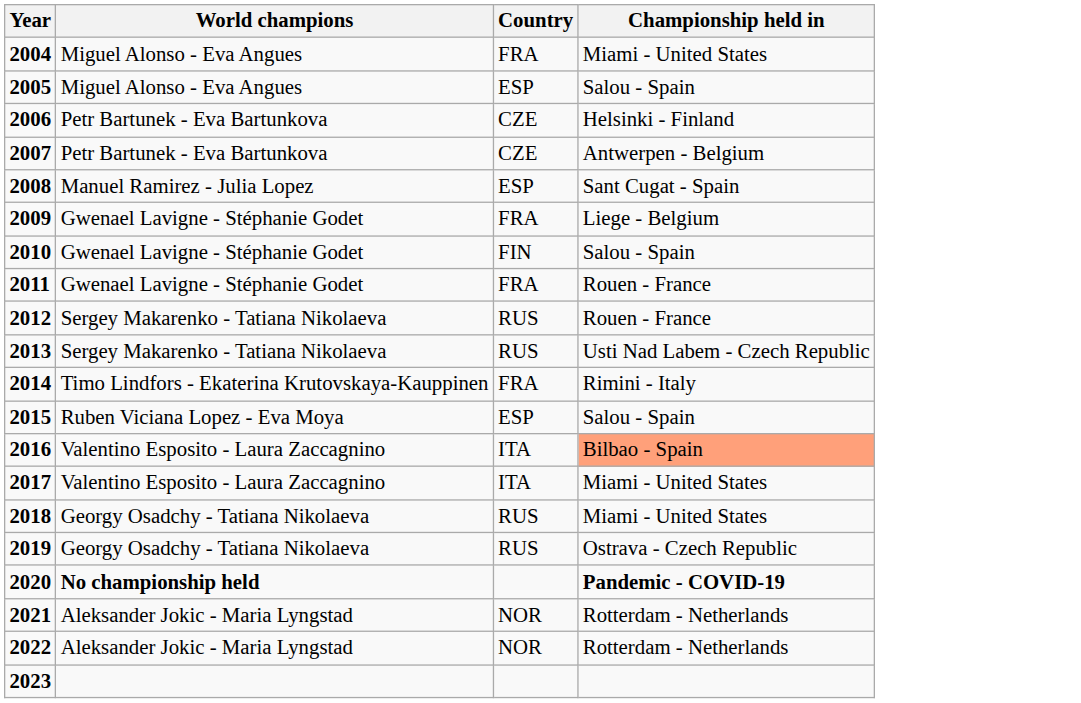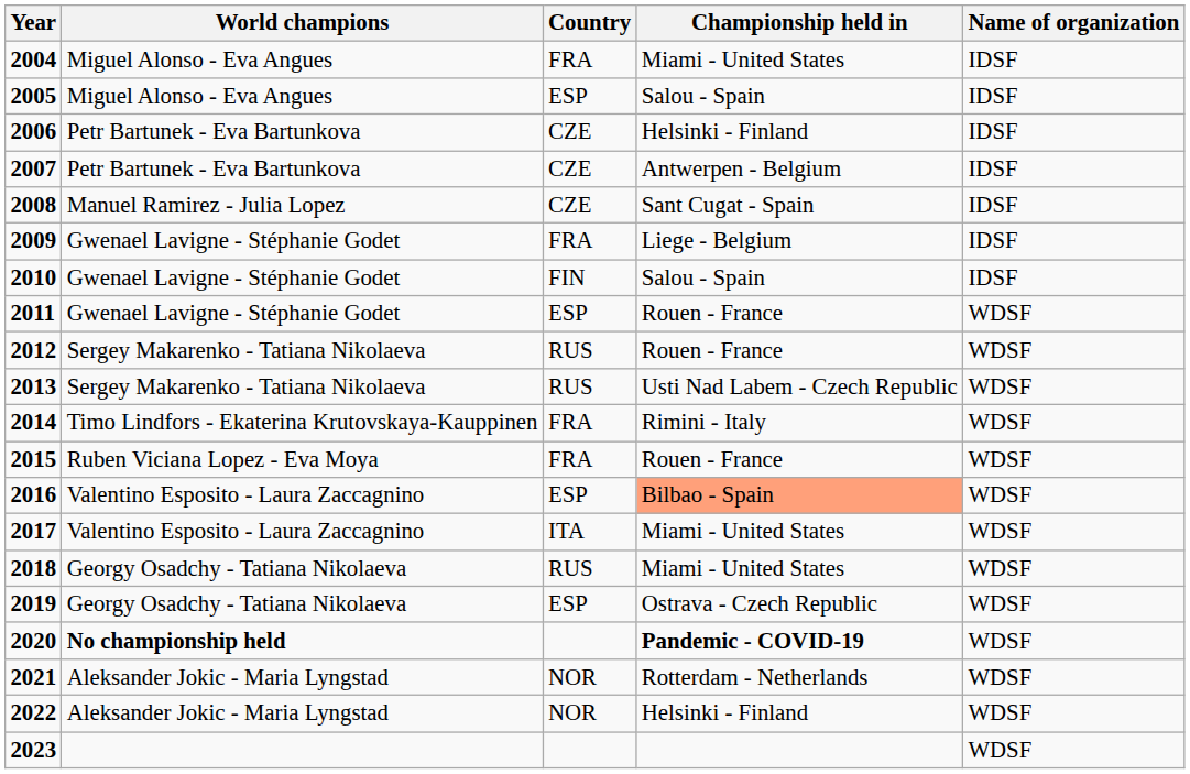 <table class="wikitable">
 <tr>
 <th>Year</th>
 <th>World champions</th>
 <th>Country</th>
 <th>Championship held in</th>
+<th>Name of organization</th>
 </tr>
 <tr>
 <td><strong>2004</strong></td>
 <td>Miguel Alonso - Eva Angues</td>
 <td>FRA</td>
 <td>Miami - United States</td>
+<td>IDSF</td>
 </tr>
 <tr>
 <td><strong>2005</strong></td>
 <td>Miguel Alonso - Eva Angues</td>
 <td>ESP</td>
 <td>Salou - Spain</td>
+<td>IDSF</td>
 </tr>
 <tr>
 <td><strong>2006</strong></td>
 <td>Petr Bartunek - Eva Bartunkova</td>
 <td>CZE</td>
 <td>Helsinki - Finland</td>
+<td>IDSF</td>
 </tr>
 <tr>
 <td><strong>2007</strong></td>
 <td>Petr Bartunek - Eva Bartunkova</td>
 <td>CZE</td>
 <td>Antwerpen - Belgium</td>
+<td>IDSF</td>
 </tr>
 <tr>
 <td><strong>2008</strong></td>
 <td>Manuel Ramirez - Julia Lopez</td>
-<td>ESP</td>
+<td>CZE</td>
 <td>Sant Cugat - Spain</td>
+<td>IDSF</td>
 </tr>
 <tr>
 <td><strong>2009</strong></td>
 <td>Gwenael Lavigne - Stéphanie Godet</td>
 <td>FRA</td>
 <td>Liege - Belgium</td>
+<td>IDSF</td>
 </tr>
 <tr>
 <td><strong>2010</strong></td>
 <td>Gwenael Lavigne - Stéphanie Godet</td>
 <td>FIN</td>
 <td>Salou - Spain</td>
+<td>IDSF</td>
 </tr>
 <tr>
 <td><strong>2011</strong></td>
 <td>Gwenael Lavigne - Stéphanie Godet</td>
-<td>FRA</td>
+<td>ESP</td>
 <td>Rouen - France</td>
+<td>WDSF</td>
 </tr>
 <tr>
 <td><strong>2012</strong></td>
 <td>Sergey Makarenko - Tatiana Nikolaeva</td>
 <td>RUS</td>
 <td>Rouen - France</td>
+<td>WDSF</td>
 </tr>
 <tr>
 <td><strong>2013</strong></td>
 <td>Sergey Makarenko - Tatiana Nikolaeva</td>
 <td>RUS</td>
 <td>Usti Nad Labem - Czech Republic</td>
+<td>WDSF</td>
 </tr>
 <tr>
 <td><strong>2014</strong></td>
 <td>Timo Lindfors - Ekaterina Krutovskaya-Kauppinen</td>
 <td>FRA</td>
 <td>Rimini - Italy</td>
+<td>WDSF</td>
 </tr>
 <tr>
 <td><strong>2015</strong></td>
 <td>Ruben Viciana Lopez - Eva Moya</td>
-<td>ESP</td>
-<td>Salou - Spain</td>
+<td>FRA</td>
+<td>Rouen - France</td>
+<td>WDSF</td>
 </tr>
 <tr>
 <td><strong>2016</strong></td>
 <td>Valentino Esposito - Laura Zaccagnino</td>
-<td>ITA</td>
+<td>ESP</td>
 <td style="background: lightsalmon;">Bilbao - Spain</td>
+<td>WDSF</td>
 </tr>
 <tr>
 <td><strong>2017</strong></td>
 <td>Valentino Esposito - Laura Zaccagnino</td>
 <td>ITA</td>
 <td>Miami - United States</td>
+<td>WDSF</td>
 </tr>
 <tr>
 <td><strong>2018</strong></td>
 <td>Georgy Osadchy - Tatiana Nikolaeva</td>
 <td>RUS</td>
 <td>Miami - United States</td>
+<td>WDSF</td>
 </tr>
 <tr>
 <td><strong>2019</strong></td>
 <td>Georgy Osadchy - Tatiana Nikolaeva</td>
-<td>RUS</td>
+<td>ESP</td>
 <td>Ostrava - Czech Republic</td>
+<td>WDSF</td>
 </tr>
 <tr>
 <td><strong>2020</strong></td>
 <td><strong>No championship held</strong></td>
 <td></td>
 <td><strong>Pandemic - COVID-19</strong></td>
+<td>WDSF</td>
 </tr>
 <tr>
 <td><strong>2021</strong></td>
 <td>Aleksander Jokic - Maria Lyngstad</td>
 <td>NOR</td>
 <td>Rotterdam - Netherlands</td>
+<td>WDSF</td>
 </tr>
 <tr>
 <td><strong>2022</strong></td>
 <td>Aleksander Jokic - Maria Lyngstad</td>
 <td>NOR</td>
-<td>Rotterdam - Netherlands</td>
+<td>Helsinki - Finland</td>
+<td>WDSF</td>
 </tr>
 <tr>
 <td><strong>2023</strong></td>
 <td></td>
 <td></td>
 <td></td>
+<td>WDSF</td>
 </tr>
 </table>
